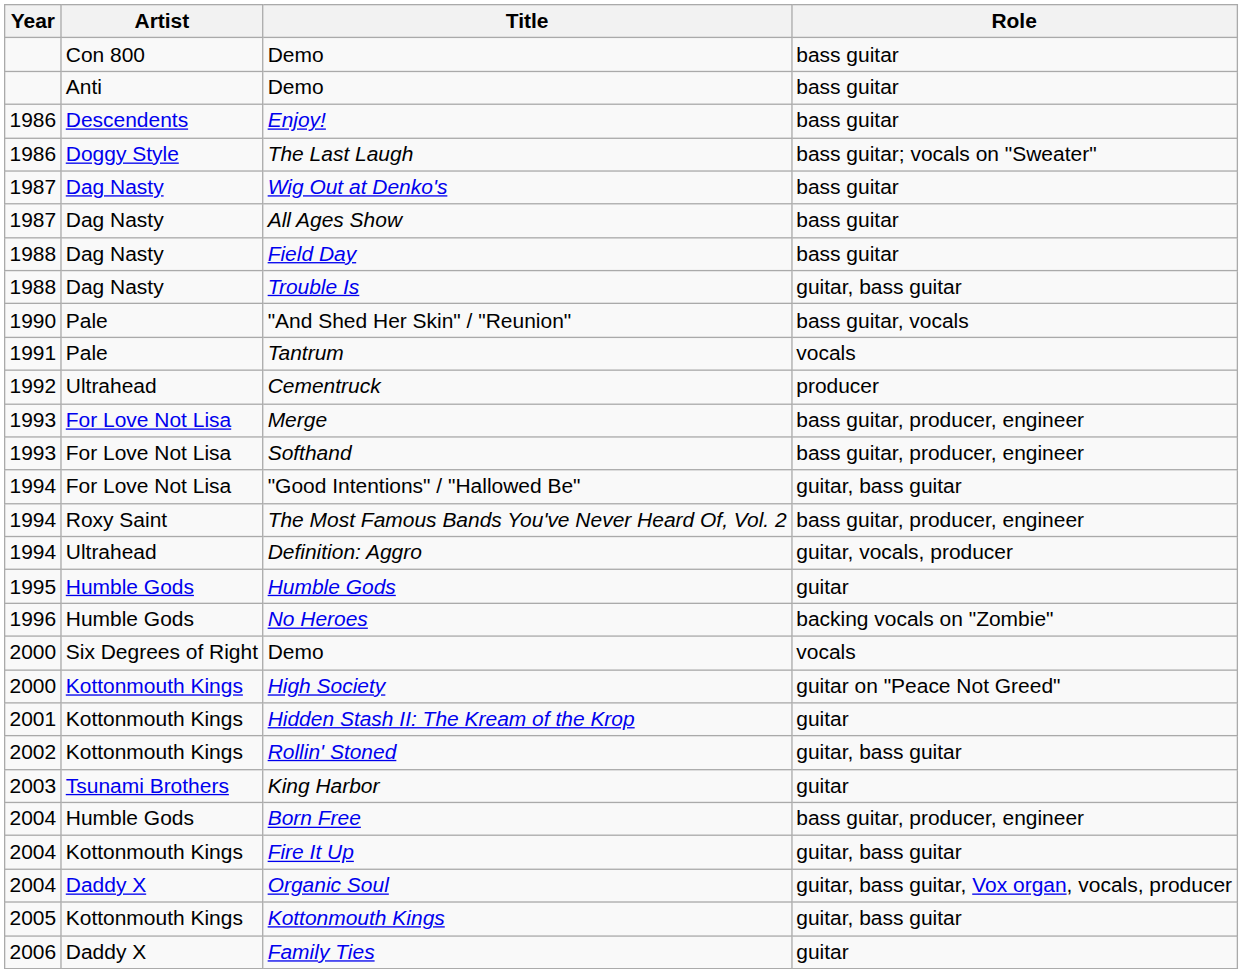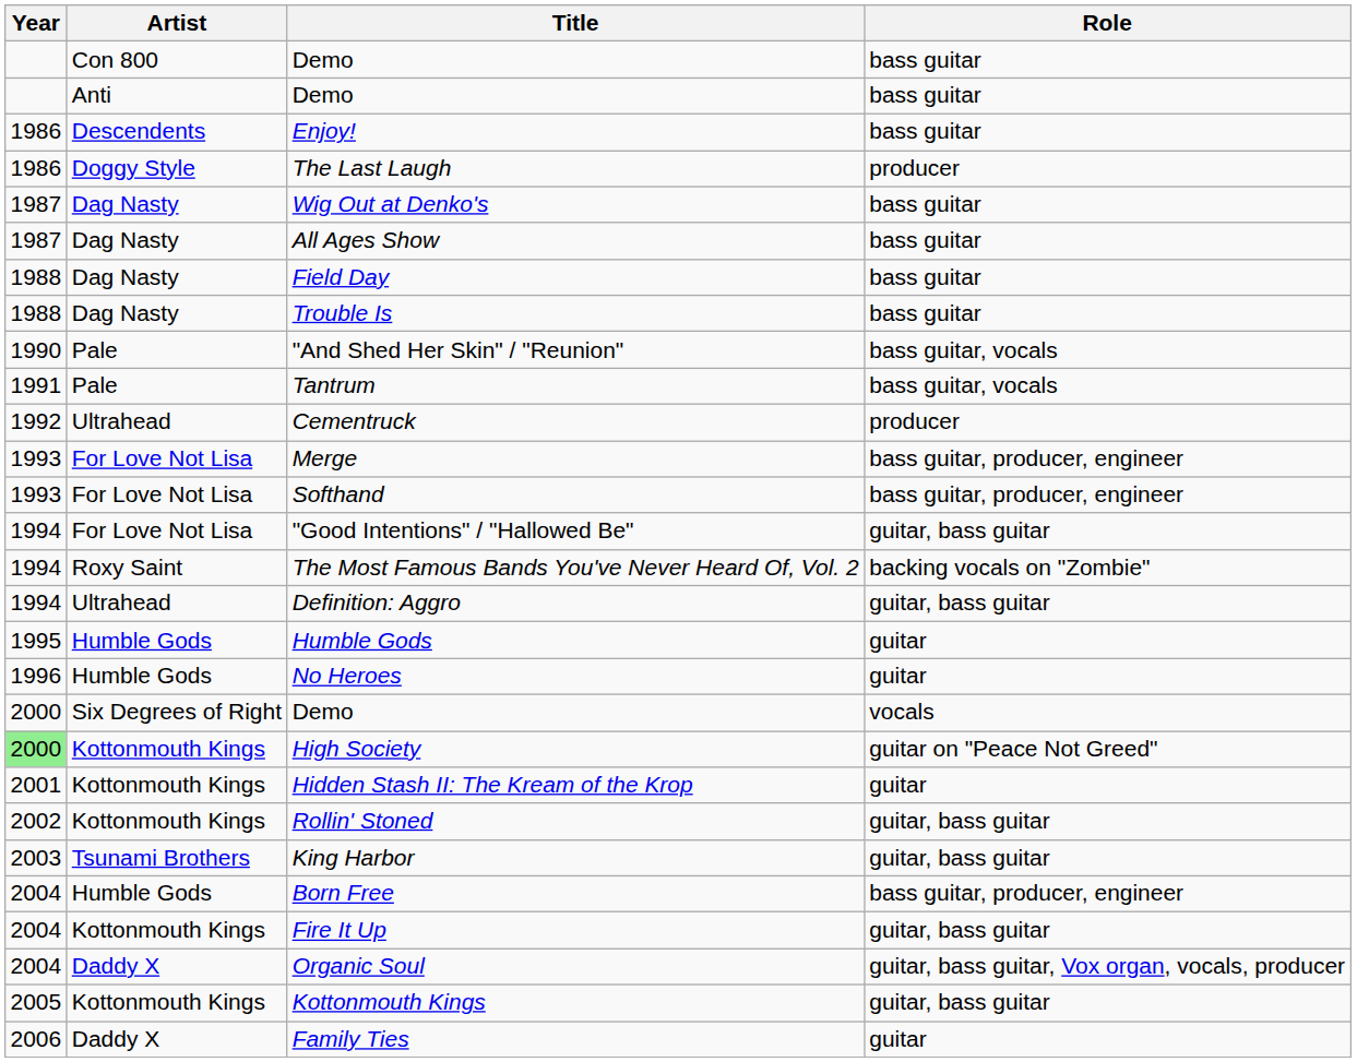 <table class="wikitable sortable">
 <tr>
 <th>Year</th>
 <th>Artist</th>
 <th>Title</th>
 <th>Role</th>
 </tr>
 <tr>
 <td></td>
 <td>Con 800</td>
 <td>Demo</td>
 <td>bass guitar</td>
 </tr>
 <tr>
 <td></td>
 <td>Anti</td>
 <td>Demo</td>
 <td>bass guitar</td>
 </tr>
 <tr>
 <td>1986</td>
 <td><a href='#'>Descendents</a></td>
 <td><em><a href='#'>Enjoy!</a></em></td>
 <td>bass guitar</td>
 </tr>
 <tr>
 <td>1986</td>
 <td><a href='#'>Doggy Style</a></td>
 <td><em>The Last Laugh</em></td>
-<td>bass guitar; vocals on "Sweater"</td>
+<td>producer</td>
 </tr>
 <tr>
 <td>1987</td>
 <td><a href='#'>Dag Nasty</a></td>
 <td><em><a href='#'>Wig Out at Denko's</a></em></td>
 <td>bass guitar</td>
 </tr>
 <tr>
 <td>1987</td>
 <td>Dag Nasty</td>
 <td><em>All Ages Show</em></td>
 <td>bass guitar</td>
 </tr>
 <tr>
 <td>1988</td>
 <td>Dag Nasty</td>
 <td><em><a href='#'>Field Day</a></em></td>
 <td>bass guitar</td>
 </tr>
 <tr>
 <td>1988</td>
 <td>Dag Nasty</td>
 <td><em><a href='#'>Trouble Is</a></em></td>
-<td>guitar, bass guitar</td>
+<td>bass guitar</td>
 </tr>
 <tr>
 <td>1990</td>
 <td>Pale</td>
 <td>"And Shed Her Skin" / "Reunion"</td>
 <td>bass guitar, vocals</td>
 </tr>
 <tr>
 <td>1991</td>
 <td>Pale</td>
 <td><em>Tantrum</em></td>
-<td>vocals</td>
+<td>bass guitar, vocals</td>
 </tr>
 <tr>
 <td>1992</td>
 <td>Ultrahead</td>
 <td><em>Cementruck</em></td>
 <td>producer</td>
 </tr>
 <tr>
 <td>1993</td>
 <td><a href='#'>For Love Not Lisa</a></td>
 <td><em>Merge</em></td>
 <td>bass guitar, producer, engineer</td>
 </tr>
 <tr>
 <td>1993</td>
 <td>For Love Not Lisa</td>
 <td><em>Softhand</em></td>
 <td>bass guitar, producer, engineer</td>
 </tr>
 <tr>
 <td>1994</td>
 <td>For Love Not Lisa</td>
 <td>"Good Intentions" / "Hallowed Be"</td>
 <td>guitar, bass guitar</td>
 </tr>
 <tr>
 <td>1994</td>
 <td>Roxy Saint</td>
 <td><em>The Most Famous Bands You've Never Heard Of, Vol. 2</em></td>
-<td>bass guitar, producer, engineer</td>
+<td>backing vocals on "Zombie"</td>
 </tr>
 <tr>
 <td>1994</td>
 <td>Ultrahead</td>
 <td><em>Definition: Aggro</em></td>
-<td>guitar, vocals, producer</td>
+<td>guitar, bass guitar</td>
 </tr>
 <tr>
 <td>1995</td>
 <td><a href='#'>Humble Gods</a></td>
 <td><em><a href='#'>Humble Gods</a></em></td>
 <td>guitar</td>
 </tr>
 <tr>
 <td>1996</td>
 <td>Humble Gods</td>
 <td><em><a href='#'>No Heroes</a></em></td>
-<td>backing vocals on "Zombie"</td>
+<td>guitar</td>
 </tr>
 <tr>
 <td>2000</td>
 <td>Six Degrees of Right</td>
 <td>Demo</td>
 <td>vocals</td>
 </tr>
 <tr>
-<td>2000</td>
+<td style="background: lightgreen;">2000</td>
 <td><a href='#'>Kottonmouth Kings</a></td>
 <td><em><a href='#'>High Society</a></em></td>
 <td>guitar on "Peace Not Greed"</td>
 </tr>
 <tr>
 <td>2001</td>
 <td>Kottonmouth Kings</td>
 <td><em><a href='#'>Hidden Stash II: The Kream of the Krop</a></em></td>
 <td>guitar</td>
 </tr>
 <tr>
 <td>2002</td>
 <td>Kottonmouth Kings</td>
 <td><em><a href='#'>Rollin' Stoned</a></em></td>
 <td>guitar, bass guitar</td>
 </tr>
 <tr>
 <td>2003</td>
 <td><a href='#'>Tsunami Brothers</a></td>
 <td><em>King Harbor</em></td>
-<td>guitar</td>
+<td>guitar, bass guitar</td>
 </tr>
 <tr>
 <td>2004</td>
 <td>Humble Gods</td>
 <td><em><a href='#'>Born Free</a></em></td>
 <td>bass guitar, producer, engineer</td>
 </tr>
 <tr>
 <td>2004</td>
 <td>Kottonmouth Kings</td>
 <td><em><a href='#'>Fire It Up</a></em></td>
 <td>guitar, bass guitar</td>
 </tr>
 <tr>
 <td>2004</td>
 <td><a href='#'>Daddy X</a></td>
 <td><em><a href='#'>Organic Soul</a></em></td>
 <td>guitar, bass guitar, <a href='#'>Vox organ</a>, vocals, producer</td>
 </tr>
 <tr>
 <td>2005</td>
 <td>Kottonmouth Kings</td>
 <td><em><a href='#'>Kottonmouth Kings</a></em></td>
 <td>guitar, bass guitar</td>
 </tr>
 <tr>
 <td>2006</td>
 <td>Daddy X</td>
 <td><em><a href='#'>Family Ties</a></em></td>
 <td>guitar</td>
 </tr>
 <tr>
 </tr>
 </table>
